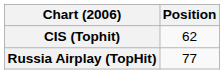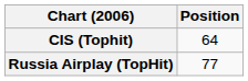 <table class="wikitable plainrowheaders" style="text-align:center;">
 <tr>
 <th scope="col">Chart (2006)</th>
 <th scope="col">Position</th>
 </tr>
 <tr>
 <th scope="row">CIS (Tophit)</th>
-<td>62</td>
+<td>64</td>
 </tr>
 <tr>
 <th scope="row">Russia Airplay (TopHit)</th>
 <td>77</td>
 </tr>
 </table>
